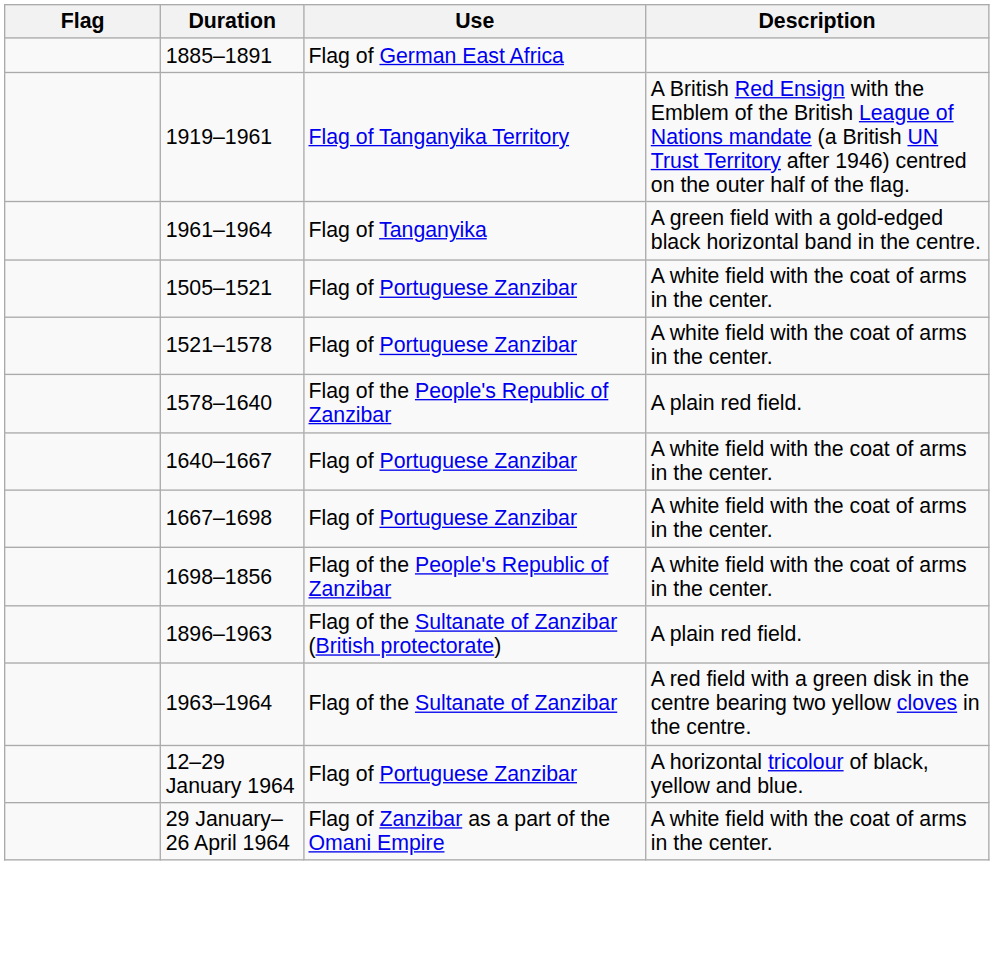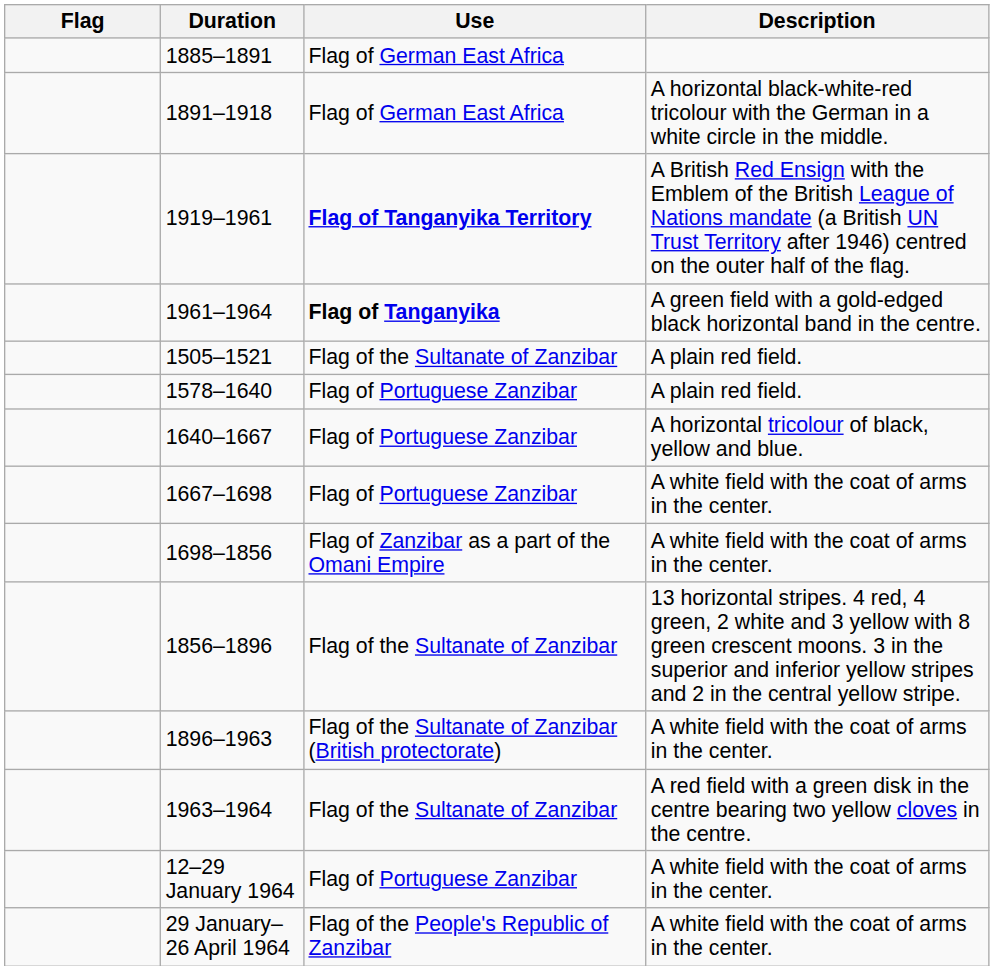 <table class="wikitable">
 <tr>
 <th width="110">Flag</th>
 <th width="100">Duration</th>
 <th width="250">Use</th>
 <th width="250">Description</th>
 </tr>
 <tr>
 <td></td>
 <td>1885–1891</td>
 <td>Flag of <a href='#'>German East Africa</a></td>
 <td></td>
 </tr>
 <tr>
 <td></td>
+<td>1891–1918</td>
+<td>Flag of <a href='#'>German East Africa</a></td>
+<td>A horizontal black-white-red tricolour with the German  in a white circle in the middle.</td>
+</tr>
+<tr>
+<td></td>
 <td>1919–1961</td>
-<td><a href='#'>Flag of Tanganyika Territory</a></td>
+<td><strong><a href='#'>Flag of Tanganyika Territory</a></strong></td>
 <td>A British <a href='#'>Red Ensign</a> with the Emblem of the British <a href='#'>League of Nations mandate</a> (a British <a href='#'>UN Trust Territory</a> after 1946) centred on the outer half of the flag.</td>
 </tr>
 <tr>
 <td></td>
 <td>1961–1964</td>
-<td>Flag of <a href='#'>Tanganyika</a></td>
+<td><strong>Flag of <a href='#'>Tanganyika</a></strong></td>
 <td>A green field with a gold-edged black horizontal band in the centre.</td>
 </tr>
 <tr>
 <td></td>
 <td>1505–1521</td>
-<td>Flag of <a href='#'>Portuguese Zanzibar</a></td>
-<td>A white field with the coat of arms in the center.</td>
-</tr>
-<tr>
-<td></td>
-<td>1521–1578</td>
-<td>Flag of <a href='#'>Portuguese Zanzibar</a></td>
-<td>A white field with the coat of arms in the center.</td>
+<td>Flag of the <a href='#'>Sultanate of Zanzibar</a></td>
+<td>A plain red field.</td>
 </tr>
 <tr>
 <td></td>
 <td>1578–1640</td>
-<td>Flag of the <a href='#'>People's Republic of Zanzibar</a></td>
+<td>Flag of <a href='#'>Portuguese Zanzibar</a></td>
 <td>A plain red field.</td>
 </tr>
 <tr>
 <td></td>
 <td>1640–1667</td>
 <td>Flag of <a href='#'>Portuguese Zanzibar</a></td>
-<td>A white field with the coat of arms in the center.</td>
+<td>A horizontal <a href='#'>tricolour</a> of black, yellow and blue.</td>
 </tr>
 <tr>
 <td></td>
 <td>1667–1698</td>
 <td>Flag of <a href='#'>Portuguese Zanzibar</a></td>
 <td>A white field with the coat of arms in the center.</td>
 </tr>
 <tr>
 <td></td>
 <td>1698–1856</td>
-<td>Flag of the <a href='#'>People's Republic of Zanzibar</a></td>
+<td>Flag of <a href='#'>Zanzibar</a> as a part of the <a href='#'>Omani Empire</a></td>
 <td>A white field with the coat of arms in the center.</td>
+</tr>
+<tr>
+<td></td>
+<td>1856–1896</td>
+<td>Flag of the <a href='#'>Sultanate of Zanzibar</a></td>
+<td>13 horizontal stripes. 4 red, 4 green, 2 white and 3 yellow with 8 green crescent moons. 3 in the superior and inferior yellow stripes and 2 in the central yellow stripe.</td>
 </tr>
 <tr>
 <td></td>
 <td>1896–1963</td>
 <td>Flag of the <a href='#'>Sultanate of Zanzibar</a> (<a href='#'>British protectorate</a>)</td>
-<td>A plain red field.</td>
+<td>A white field with the coat of arms in the center.</td>
 </tr>
 <tr>
 <td></td>
 <td>1963–1964</td>
 <td>Flag of the <a href='#'>Sultanate of Zanzibar</a></td>
 <td>A red field with a green disk in the centre bearing two yellow <a href='#'>cloves</a> in the centre.</td>
 </tr>
 <tr>
 <td></td>
 <td>12–29 January 1964</td>
 <td>Flag of <a href='#'>Portuguese Zanzibar</a></td>
-<td>A horizontal <a href='#'>tricolour</a> of black, yellow and blue.</td>
+<td>A white field with the coat of arms in the center.</td>
 </tr>
 <tr>
 <td></td>
 <td>29 January–26 April 1964</td>
-<td>Flag of <a href='#'>Zanzibar</a> as a part of the <a href='#'>Omani Empire</a></td>
+<td>Flag of the <a href='#'>People's Republic of Zanzibar</a></td>
 <td>A white field with the coat of arms in the center.</td>
 </tr>
 </table>
